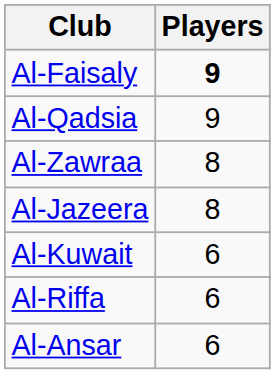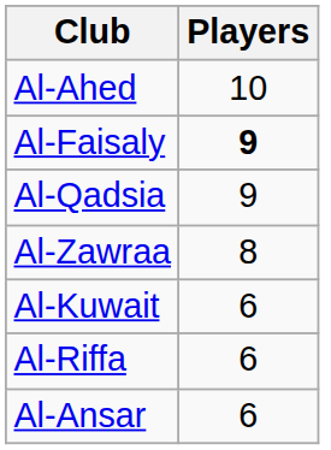 <table class="wikitable sortable">
 <tr>
 <th>Club</th>
 <th>Players</th>
+</tr>
+<tr>
+<td> <a href='#'>Al-Ahed</a></td>
+<td align="center">10</td>
 </tr>
 <tr>
 <td> <a href='#'>Al-Faisaly</a></td>
 <td align="center"><strong>9</strong></td>
 </tr>
 <tr>
 <td> <a href='#'>Al-Qadsia</a></td>
 <td align="center">9</td>
 </tr>
 <tr>
 <td> <a href='#'>Al-Zawraa</a></td>
-<td align="center">8</td>
-</tr>
-<tr>
-<td> <a href='#'>Al-Jazeera</a></td>
 <td align="center">8</td>
 </tr>
 <tr>
 <td> <a href='#'>Al-Kuwait</a></td>
 <td align="center">6</td>
 </tr>
 <tr>
 <td> <a href='#'>Al-Riffa</a></td>
 <td align="center">6</td>
 </tr>
 <tr>
 <td> <a href='#'>Al-Ansar</a></td>
 <td align="center">6</td>
 </tr>
 </table>
